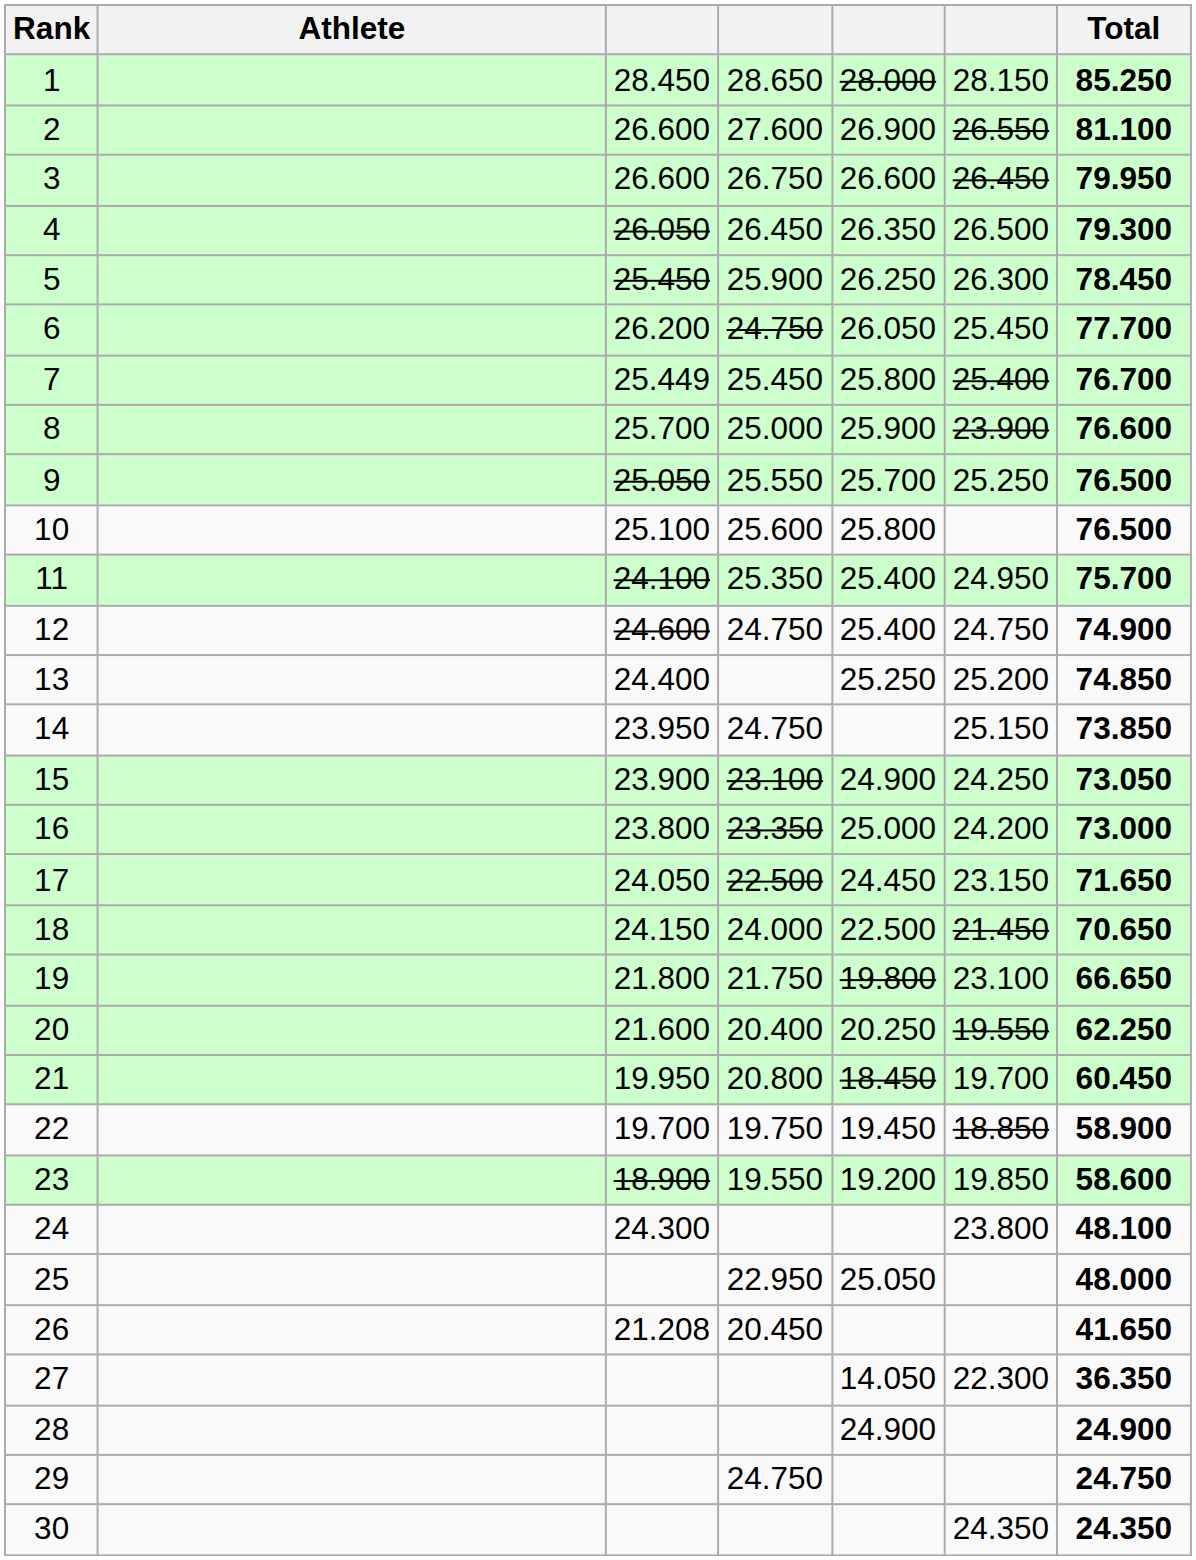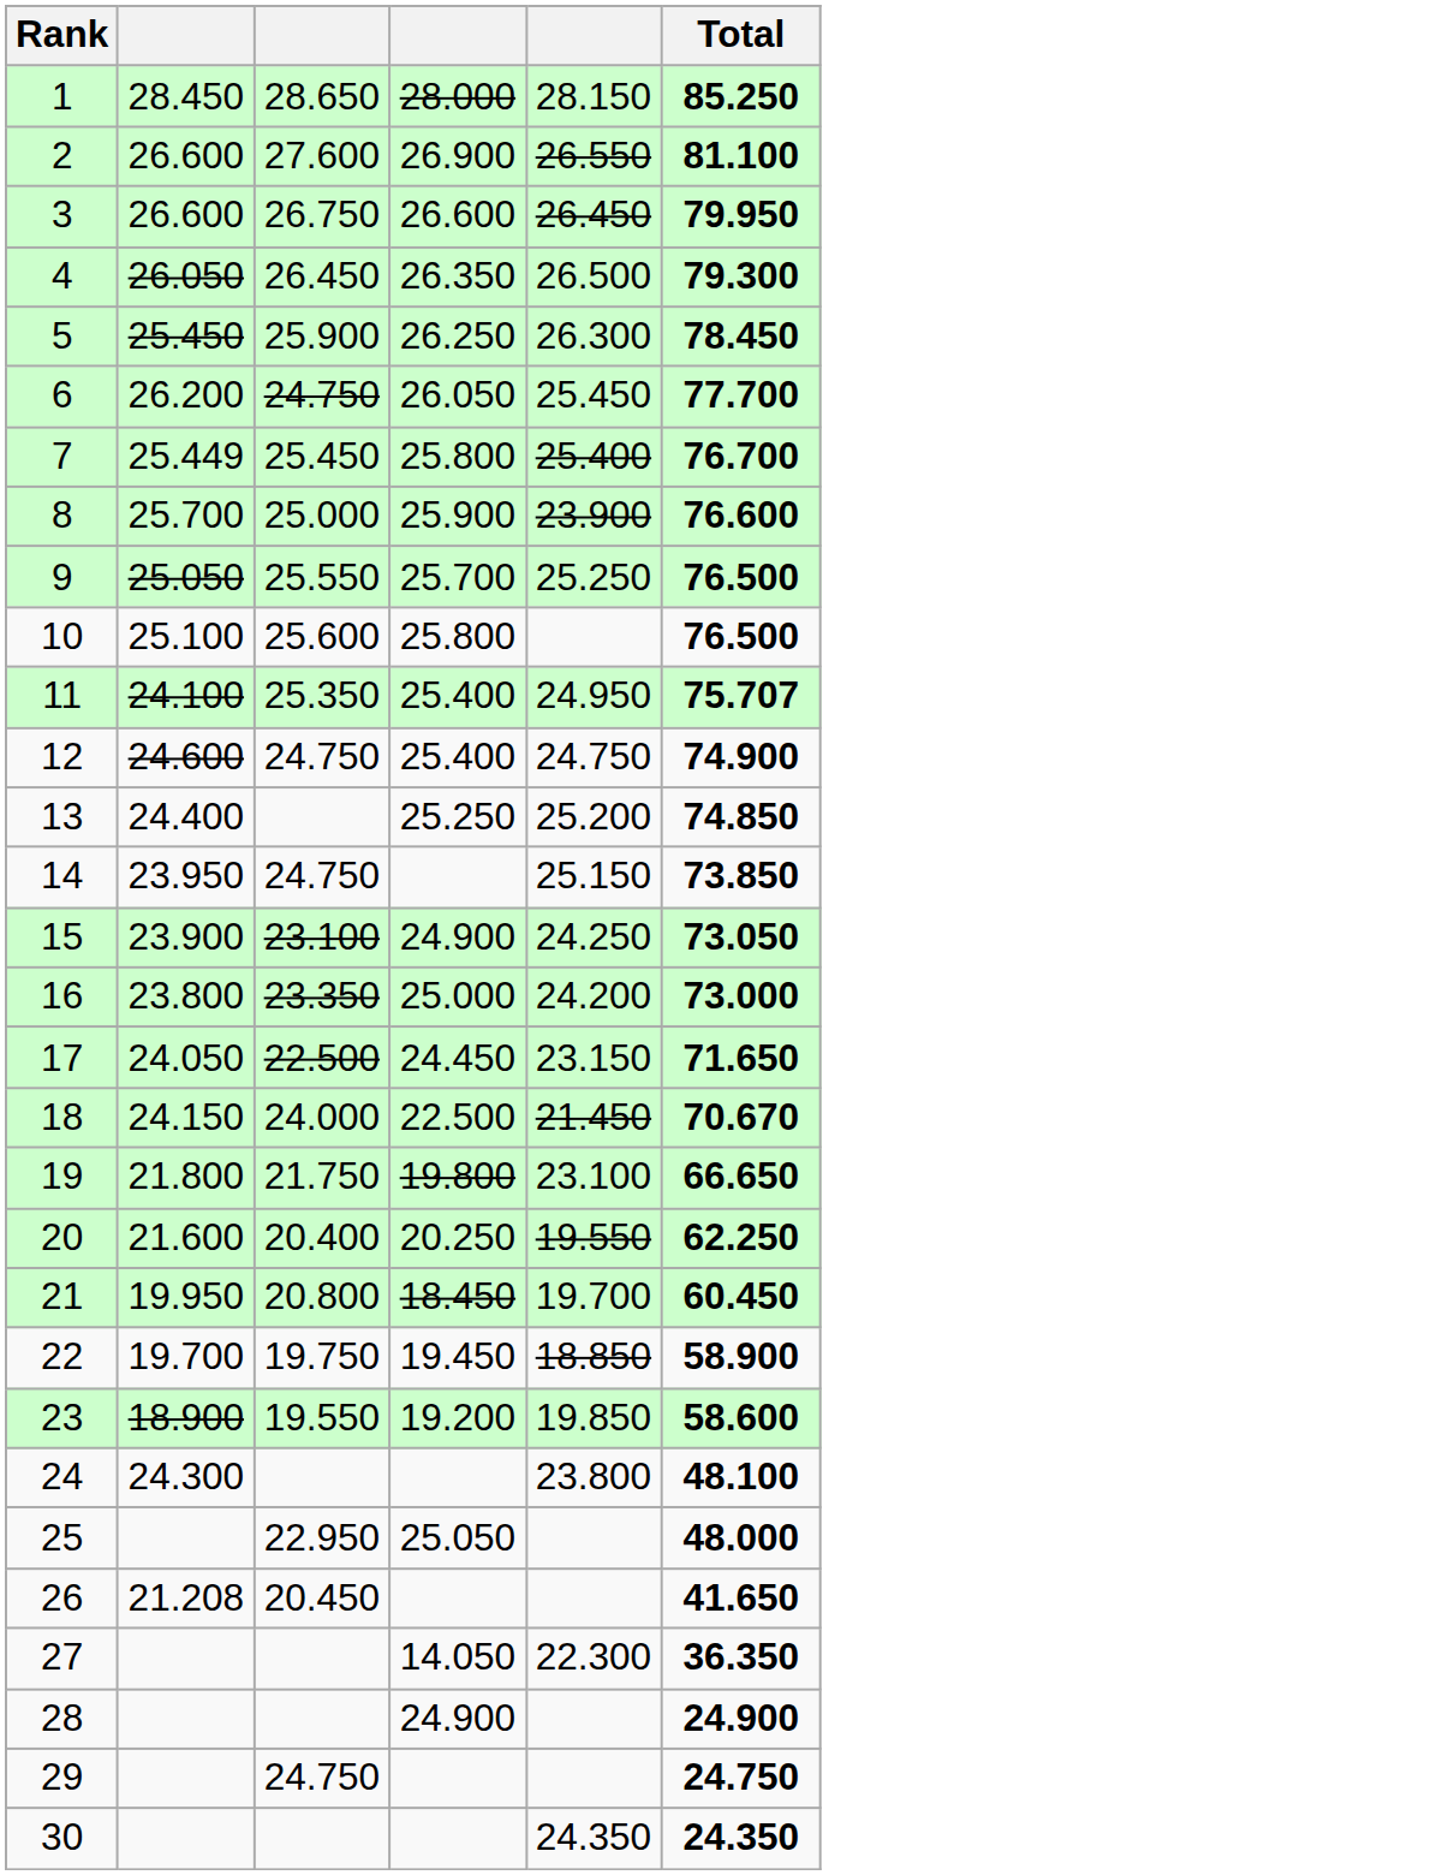 <table class=wikitable style="text-align:center">
 <tr>
 <th width=40>Rank</th>
-<th width=250>Athlete</th>
 <th width=50></th>
 <th width=50></th>
 <th width=50></th>
 <th width=50></th>
 <th width=60>Total</th>
 </tr>
 <tr bgcolor="ccffcc">
 <td>1</td>
-<td align=left></td>
 <td>28.450</td>
 <td>28.650</td>
 <td><s>28.000</s></td>
 <td>28.150</td>
 <td><strong>85.250</strong></td>
 </tr>
 <tr bgcolor="ccffcc">
 <td>2</td>
-<td align=left></td>
 <td>26.600</td>
 <td>27.600</td>
 <td>26.900</td>
 <td><s>26.550</s></td>
 <td><strong>81.100</strong></td>
 </tr>
 <tr bgcolor="ccffcc">
 <td>3</td>
-<td align=left></td>
 <td>26.600</td>
 <td>26.750</td>
 <td>26.600</td>
 <td><s>26.450</s></td>
 <td><strong>79.950</strong></td>
 </tr>
 <tr bgcolor="ccffcc">
 <td>4</td>
-<td align=left></td>
 <td><s>26.050</s></td>
 <td>26.450</td>
 <td>26.350</td>
 <td>26.500</td>
 <td><strong>79.300</strong></td>
 </tr>
 <tr bgcolor="ccffcc">
 <td>5</td>
-<td align=left></td>
 <td><s>25.450</s></td>
 <td>25.900</td>
 <td>26.250</td>
 <td>26.300</td>
 <td><strong>78.450</strong></td>
 </tr>
 <tr bgcolor="ccffcc">
 <td>6</td>
-<td align=left></td>
 <td>26.200</td>
 <td><s>24.750</s></td>
 <td>26.050</td>
 <td>25.450</td>
 <td><strong>77.700</strong></td>
 </tr>
 <tr bgcolor="ccffcc">
 <td>7</td>
-<td align=left></td>
 <td>25.449</td>
 <td>25.450</td>
 <td>25.800</td>
 <td><s>25.400</s></td>
 <td><strong>76.700</strong></td>
 </tr>
 <tr bgcolor="ccffcc">
 <td>8</td>
-<td align=left></td>
 <td>25.700</td>
 <td>25.000</td>
 <td>25.900</td>
 <td><s>23.900</s></td>
 <td><strong>76.600</strong></td>
 </tr>
 <tr bgcolor="ccffcc">
 <td>9</td>
-<td align=left></td>
 <td><s>25.050</s></td>
 <td>25.550</td>
 <td>25.700</td>
 <td>25.250</td>
 <td><strong>76.500</strong></td>
 </tr>
 <tr>
 <td>10</td>
-<td align=left></td>
 <td>25.100</td>
 <td>25.600</td>
 <td>25.800</td>
 <td></td>
 <td><strong>76.500</strong></td>
 </tr>
 <tr bgcolor="ccffcc">
 <td>11</td>
-<td align=left></td>
 <td><s>24.100</s></td>
 <td>25.350</td>
 <td>25.400</td>
 <td>24.950</td>
-<td><strong>75.700</strong></td>
+<td><strong>75.707</strong></td>
 </tr>
 <tr>
 <td>12</td>
-<td align=left></td>
 <td><s>24.600</s></td>
 <td>24.750</td>
 <td>25.400</td>
 <td>24.750</td>
 <td><strong>74.900</strong></td>
 </tr>
 <tr>
 <td>13</td>
-<td align=left></td>
 <td>24.400</td>
 <td></td>
 <td>25.250</td>
 <td>25.200</td>
 <td><strong>74.850</strong></td>
 </tr>
 <tr>
 <td>14</td>
-<td align=left></td>
 <td>23.950</td>
 <td>24.750</td>
 <td></td>
 <td>25.150</td>
 <td><strong>73.850</strong></td>
 </tr>
 <tr bgcolor="ccffcc">
 <td>15</td>
-<td align=left></td>
 <td>23.900</td>
 <td><s>23.100</s></td>
 <td>24.900</td>
 <td>24.250</td>
 <td><strong>73.050</strong></td>
 </tr>
 <tr bgcolor="ccffcc">
 <td>16</td>
-<td align=left></td>
 <td>23.800</td>
 <td><s>23.350</s></td>
 <td>25.000</td>
 <td>24.200</td>
 <td><strong>73.000</strong></td>
 </tr>
 <tr bgcolor="ccffcc">
 <td>17</td>
-<td align=left></td>
 <td>24.050</td>
 <td><s>22.500</s></td>
 <td>24.450</td>
 <td>23.150</td>
 <td><strong>71.650</strong></td>
 </tr>
 <tr bgcolor="ccffcc">
 <td>18</td>
-<td align=left></td>
 <td>24.150</td>
 <td>24.000</td>
 <td>22.500</td>
 <td><s>21.450</s></td>
-<td><strong>70.650</strong></td>
+<td><strong>70.670</strong></td>
 </tr>
 <tr bgcolor="ccffcc">
 <td>19</td>
-<td align=left></td>
 <td>21.800</td>
 <td>21.750</td>
 <td><s>19.800</s></td>
 <td>23.100</td>
 <td><strong>66.650</strong></td>
 </tr>
 <tr bgcolor="ccffcc">
 <td>20</td>
-<td align=left></td>
 <td>21.600</td>
 <td>20.400</td>
 <td>20.250</td>
 <td><s>19.550</s></td>
 <td><strong>62.250</strong></td>
 </tr>
 <tr bgcolor="ccffcc">
 <td>21</td>
-<td align=left></td>
 <td>19.950</td>
 <td>20.800</td>
 <td><s>18.450</s></td>
 <td>19.700</td>
 <td><strong>60.450</strong></td>
 </tr>
 <tr>
 <td>22</td>
-<td align=left></td>
 <td>19.700</td>
 <td>19.750</td>
 <td>19.450</td>
 <td><s>18.850</s></td>
 <td><strong>58.900</strong></td>
 </tr>
 <tr bgcolor="ccffcc">
 <td>23</td>
-<td align=left></td>
 <td><s>18.900</s></td>
 <td>19.550</td>
 <td>19.200</td>
 <td>19.850</td>
 <td><strong>58.600</strong></td>
 </tr>
 <tr>
 <td>24</td>
-<td align=left></td>
 <td>24.300</td>
 <td></td>
 <td></td>
 <td>23.800</td>
 <td><strong>48.100</strong></td>
 </tr>
 <tr>
 <td>25</td>
-<td align=left></td>
 <td></td>
 <td>22.950</td>
 <td>25.050</td>
 <td></td>
 <td><strong>48.000</strong></td>
 </tr>
 <tr>
 <td>26</td>
-<td align=left></td>
 <td>21.208</td>
 <td>20.450</td>
 <td></td>
 <td></td>
 <td><strong>41.650</strong></td>
 </tr>
 <tr>
 <td>27</td>
-<td align=left></td>
 <td></td>
 <td></td>
 <td>14.050</td>
 <td>22.300</td>
 <td><strong>36.350</strong></td>
 </tr>
 <tr>
 <td>28</td>
-<td align=left></td>
 <td></td>
 <td></td>
 <td>24.900</td>
 <td></td>
 <td><strong>24.900</strong></td>
 </tr>
 <tr>
 <td>29</td>
-<td align=left></td>
 <td></td>
 <td>24.750</td>
 <td></td>
 <td></td>
 <td><strong>24.750</strong></td>
 </tr>
 <tr>
 <td>30</td>
-<td align=left></td>
 <td></td>
 <td></td>
 <td></td>
 <td>24.350</td>
 <td><strong>24.350</strong></td>
 </tr>
 </table>
